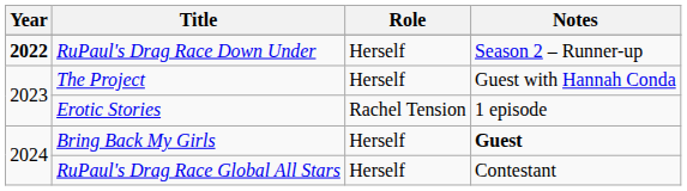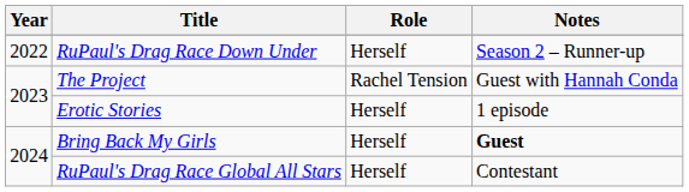 <table class="wikitable sortable">
 <tr>
 <th>Year</th>
 <th>Title</th>
 <th>Role</th>
 <th class="unsortable">Notes</th>
 </tr>
 <tr>
 </tr>
 <tr>
-<td><strong>2022</strong></td>
+<td>2022</td>
 <td><em><a href='#'>RuPaul's Drag Race Down Under</a></em></td>
 <td>Herself</td>
 <td><a href='#'>Season 2</a> – Runner-up</td>
 </tr>
 <tr>
 <td rowspan="2">2023</td>
 <td><em><a href='#'>The Project</a></em></td>
-<td>Herself</td>
+<td>Rachel Tension</td>
 <td>Guest with <a href='#'>Hannah Conda</a></td>
 </tr>
 <tr>
 <td><em><a href='#'>Erotic Stories</a></em></td>
-<td>Rachel Tension</td>
+<td>Herself</td>
 <td>1 episode</td>
 </tr>
 <tr>
 <td rowspan="2">2024</td>
 <td><em><a href='#'>Bring Back My Girls</a></em></td>
 <td>Herself</td>
 <td><strong>Guest</strong></td>
 </tr>
 <tr>
 <td><em><a href='#'>RuPaul's Drag Race Global All Stars</a></em></td>
 <td>Herself</td>
 <td>Contestant</td>
 </tr>
 </table>
